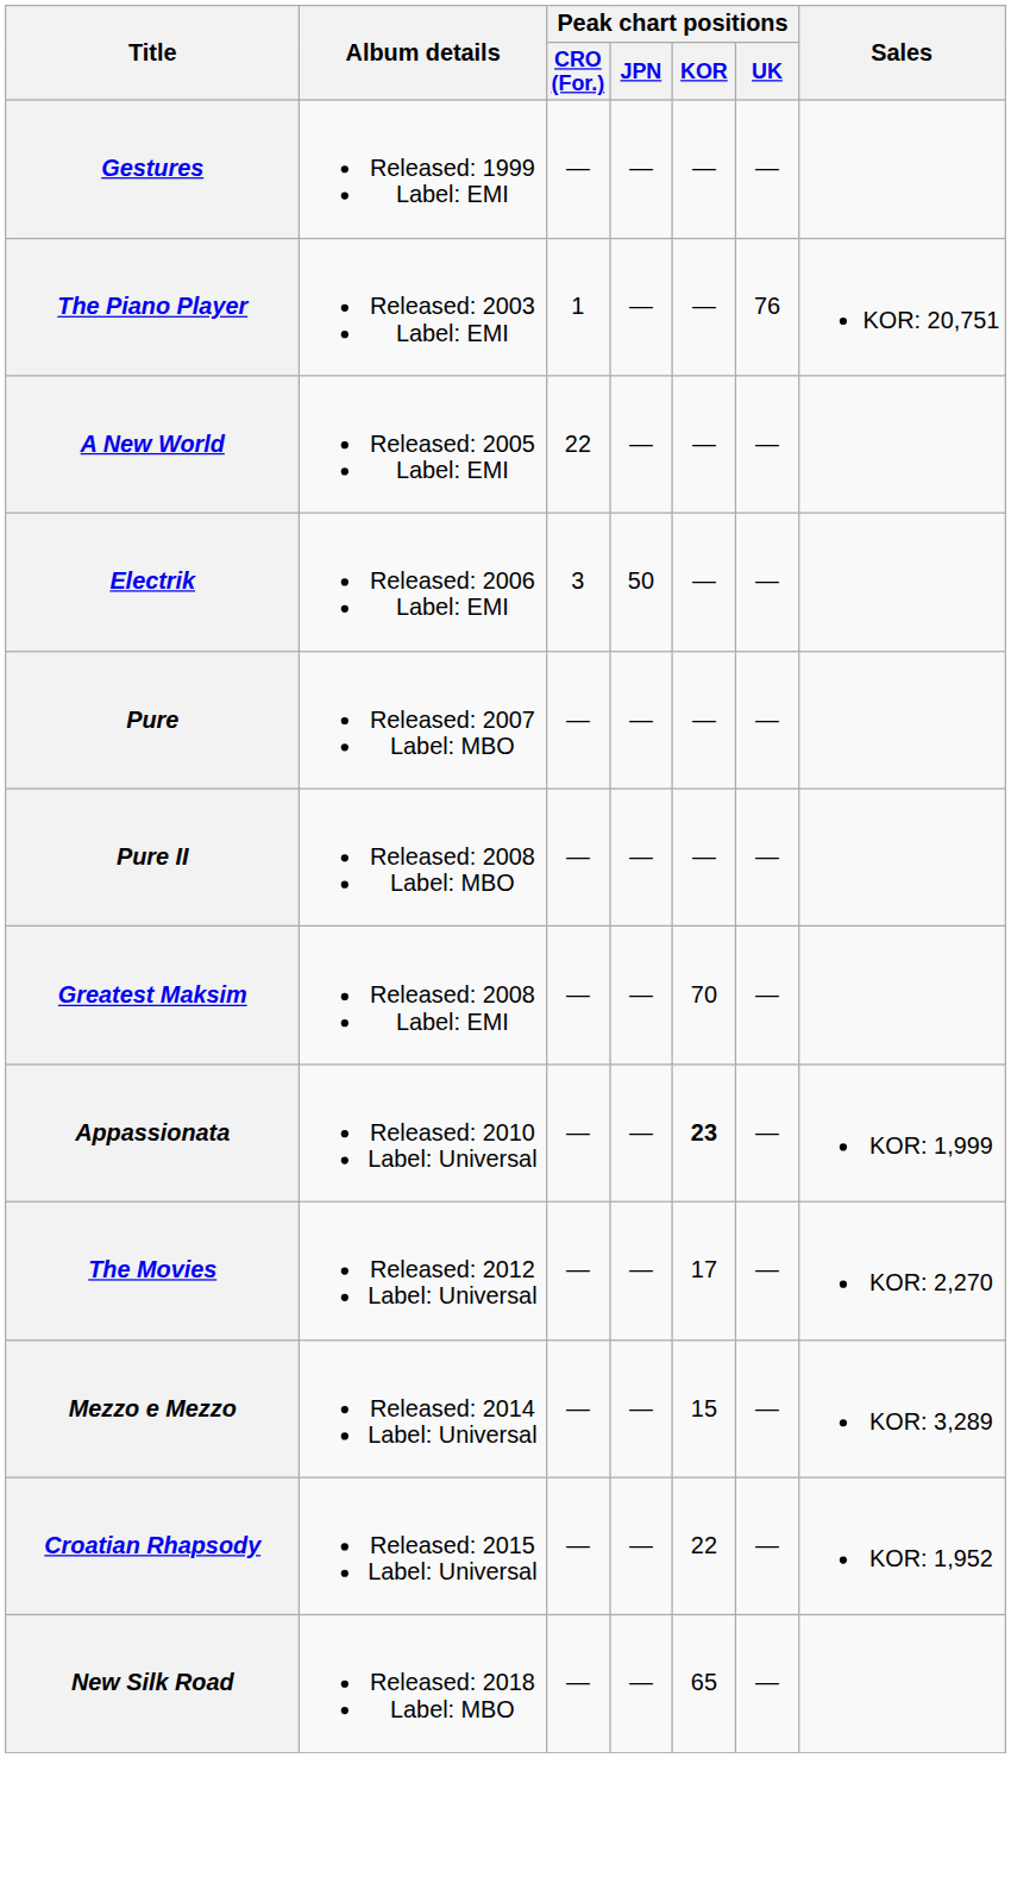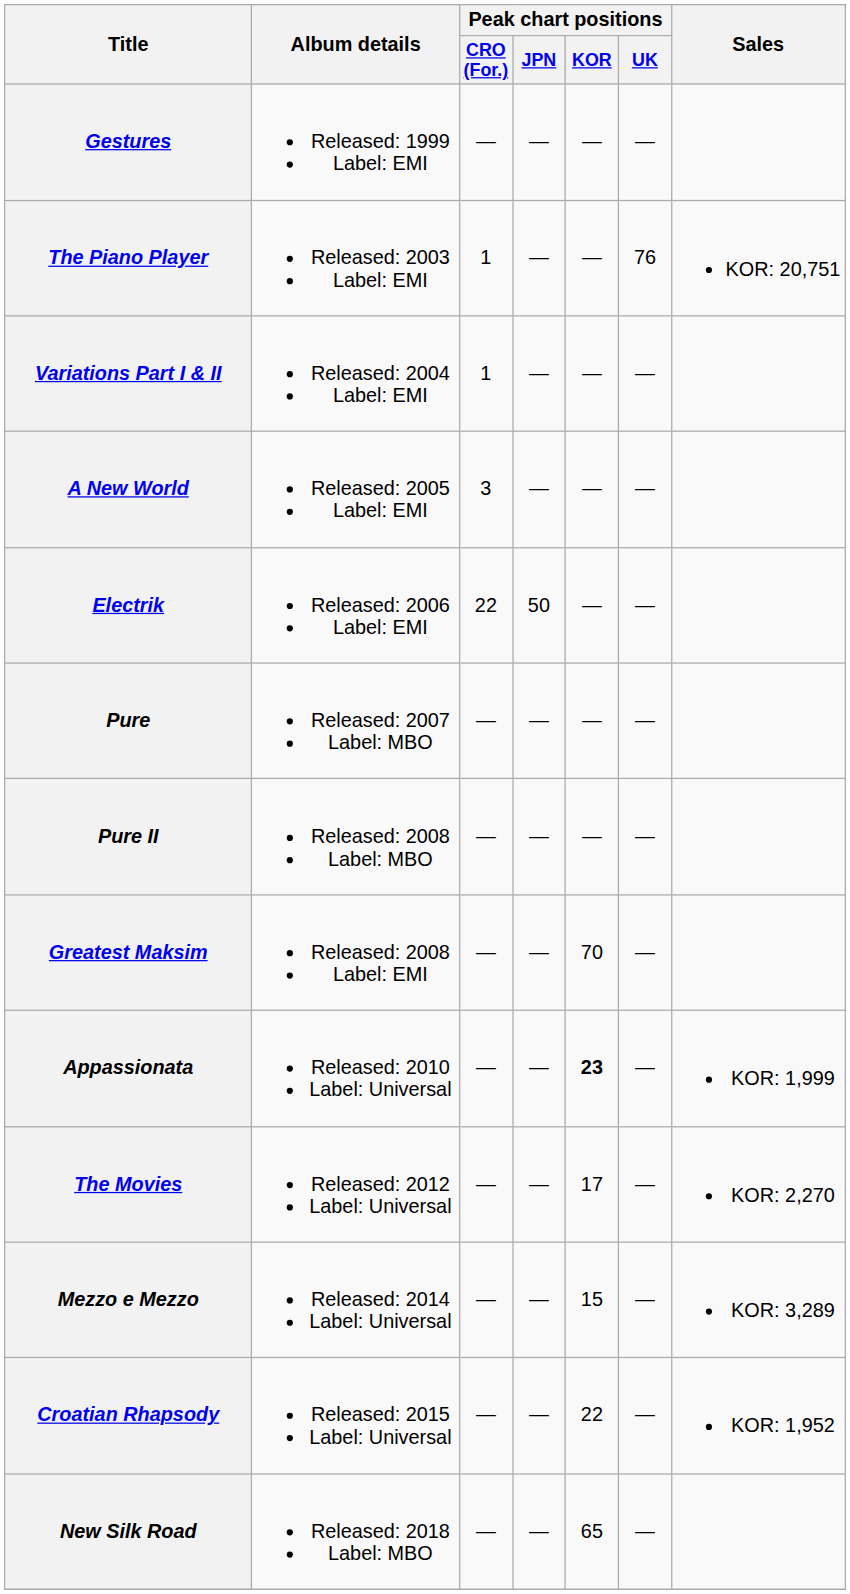 <table class="wikitable plainrowheaders" style="text-align:center;">
 <tr>
 <th scope="col" rowspan="2" style="width:12em;">Title</th>
 <th scope="col" rowspan="2" style="width:10em;">Album details</th>
 <th colspan="4">Peak chart positions</th>
 <th scope="col" rowspan="2">Sales</th>
 </tr>
 <tr>
 <th scope="col" style="width:2.5em;font-size:90%;"><a href='#'>CRO<br>(For.)</a><br></th>
 <th scope="col" style="width:2.5em;font-size:90%;"><a href='#'>JPN</a><br></th>
 <th scope="col" style="width:2.5em;font-size:90%;"><a href='#'>KOR</a><br></th>
 <th scope="col" style="width:2.5em;font-size:90%;"><a href='#'>UK</a><br></th>
 </tr>
 <tr>
 <th scope="row"><em><a href='#'>Gestures</a></em></th>
 <td><br><ul><li>Released: 1999</li><li>Label: EMI</li></ul></td>
 <td>—</td>
 <td>—</td>
 <td>—</td>
 <td>—</td>
 <td></td>
 </tr>
 <tr>
 <th scope="row"><em><a href='#'>The Piano Player</a></em></th>
 <td><br><ul><li>Released: 2003</li><li>Label: EMI</li></ul></td>
 <td>1</td>
 <td>—</td>
 <td>—</td>
 <td>76</td>
 <td><br><ul><li>KOR: 20,751</li></ul></td>
 </tr>
 <tr>
+<th scope="row"><em><a href='#'>Variations Part I & II</a></em></th>
+<td><br><ul><li>Released: 2004</li><li>Label: EMI</li></ul></td>
+<td>1</td>
+<td>—</td>
+<td>—</td>
+<td>—</td>
+<td></td>
+</tr>
+<tr>
 <th scope="row"><em><a href='#'>A New World</a></em></th>
 <td><br><ul><li>Released: 2005</li><li>Label: EMI</li></ul></td>
-<td>22</td>
+<td>3</td>
 <td>—</td>
 <td>—</td>
 <td>—</td>
 <td></td>
 </tr>
 <tr>
 <th scope="row"><em><a href='#'>Electrik</a></em></th>
 <td><br><ul><li>Released: 2006</li><li>Label: EMI</li></ul></td>
-<td>3</td>
+<td>22</td>
 <td>50</td>
 <td>—</td>
 <td>—</td>
 <td></td>
 </tr>
 <tr>
 <th scope="row"><em>Pure</em></th>
 <td><br><ul><li>Released: 2007</li><li>Label: MBO</li></ul></td>
 <td>—</td>
 <td>—</td>
 <td>—</td>
 <td>—</td>
 <td></td>
 </tr>
 <tr>
 <th scope="row"><em>Pure II</em></th>
 <td><br><ul><li>Released: 2008</li><li>Label: MBO</li></ul></td>
 <td>—</td>
 <td>—</td>
 <td>—</td>
 <td>—</td>
 <td></td>
 </tr>
 <tr>
 <th scope="row"><em><a href='#'>Greatest Maksim</a></em></th>
 <td><br><ul><li>Released: 2008</li><li>Label: EMI</li></ul></td>
 <td>—</td>
 <td>—</td>
 <td>70</td>
 <td>—</td>
 <td></td>
 </tr>
 <tr>
 <th scope="row"><em>Appassionata</em></th>
 <td><br><ul><li>Released: 2010</li><li>Label: Universal</li></ul></td>
 <td>—</td>
 <td>—</td>
 <td><strong>23</strong></td>
 <td>—</td>
 <td><br><ul><li>KOR: 1,999</li></ul></td>
 </tr>
 <tr>
 <th scope="row"><em><a href='#'>The Movies</a></em></th>
 <td><br><ul><li>Released: 2012</li><li>Label: Universal</li></ul></td>
 <td>—</td>
 <td>—</td>
 <td>17</td>
 <td>—</td>
 <td><br><ul><li>KOR: 2,270</li></ul></td>
 </tr>
 <tr>
 <th scope="row"><em>Mezzo e Mezzo</em></th>
 <td><br><ul><li>Released: 2014</li><li>Label: Universal</li></ul></td>
 <td>—</td>
 <td>—</td>
 <td>15</td>
 <td>—</td>
 <td><br><ul><li>KOR: 3,289</li></ul></td>
 </tr>
 <tr>
 <th scope="row"><em><a href='#'>Croatian Rhapsody</a></em></th>
 <td><br><ul><li>Released: 2015</li><li>Label: Universal</li></ul></td>
 <td>—</td>
 <td>—</td>
 <td>22</td>
 <td>—</td>
 <td><br><ul><li>KOR: 1,952</li></ul></td>
 </tr>
 <tr>
 <th scope="row"><em>New Silk Road</em></th>
 <td><br><ul><li>Released: 2018</li><li>Label: MBO</li></ul></td>
 <td>—</td>
 <td>—</td>
 <td>65</td>
 <td>—</td>
 <td></td>
 </tr>
 <tr>
 </tr>
 </table>
